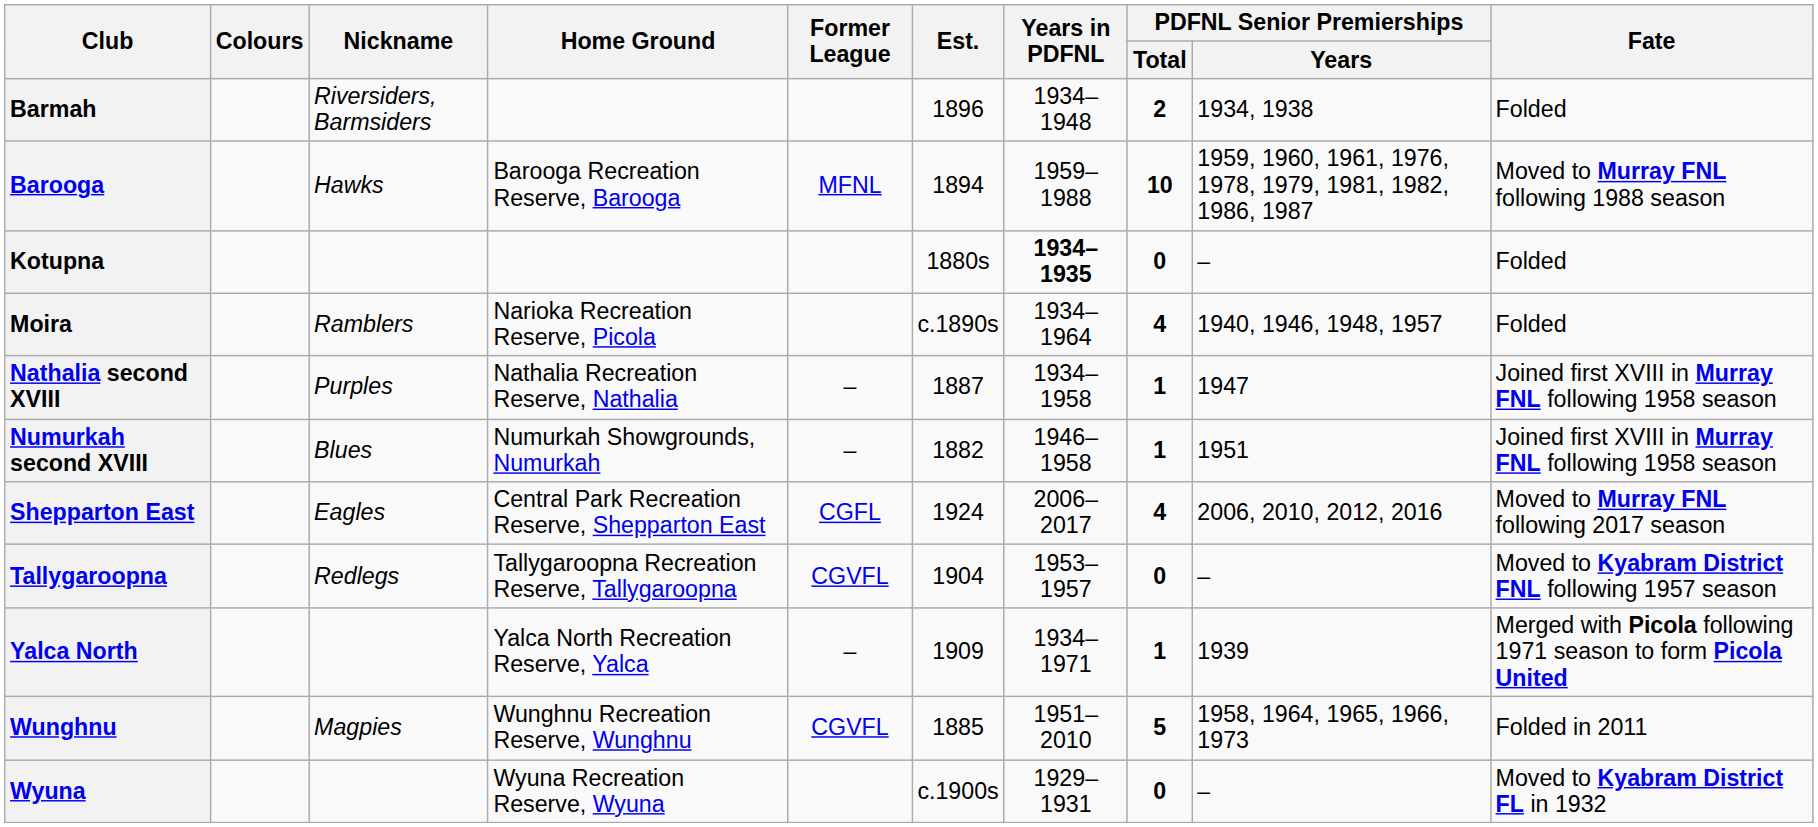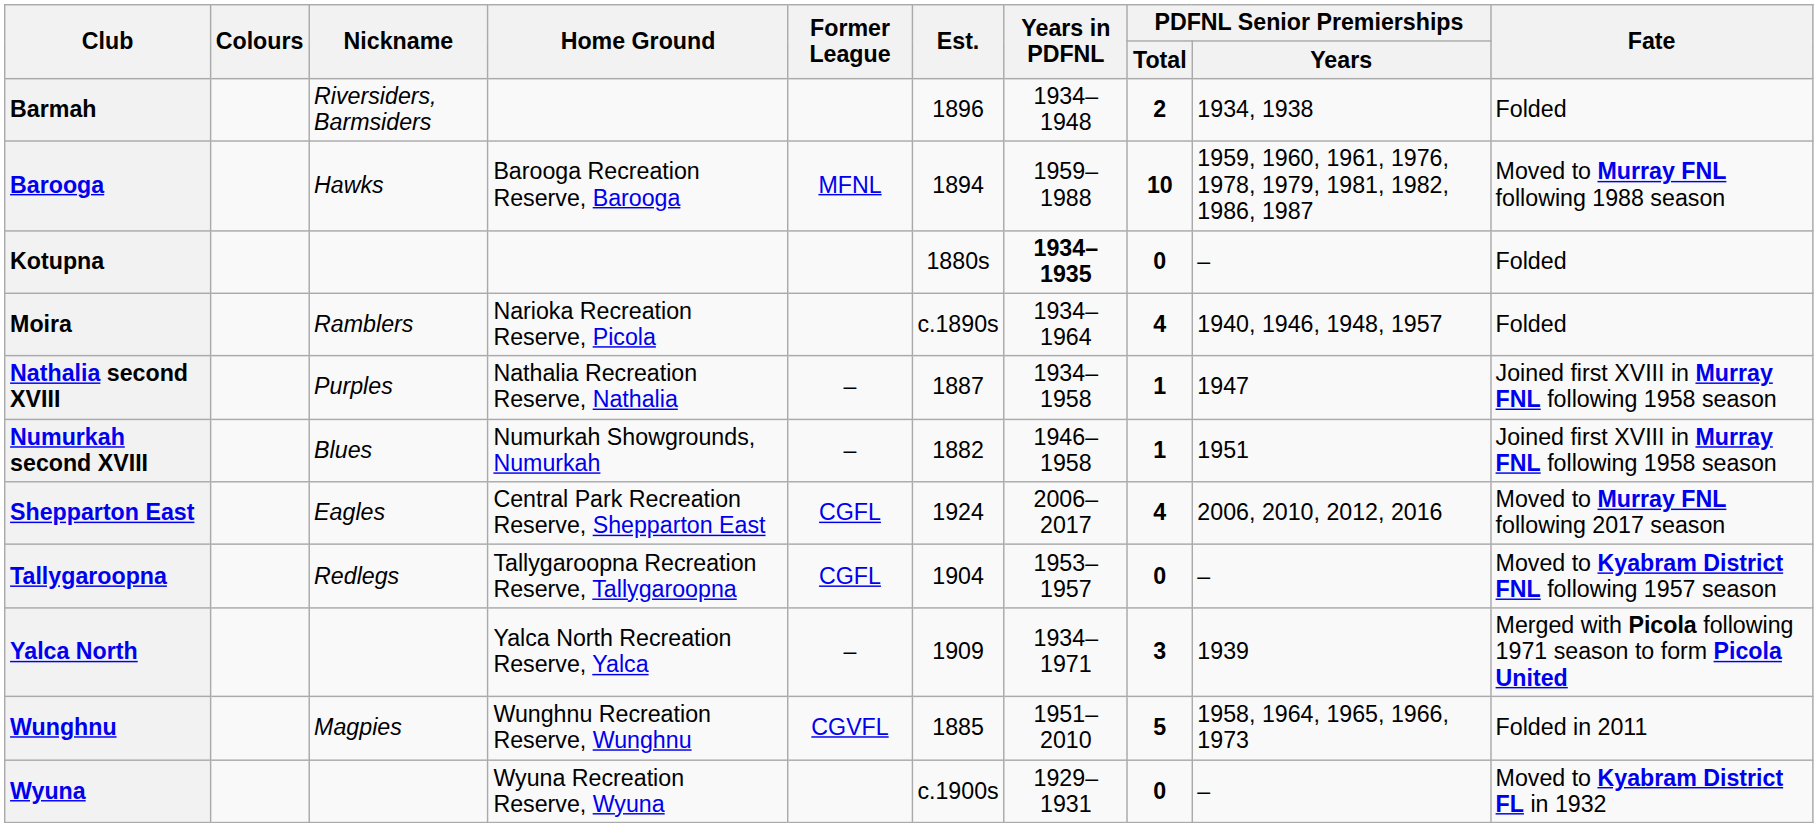 <table class="wikitable sortable">
 <tr>
 <th rowspan="2">Club</th>
 <th rowspan="2">Colours</th>
 <th rowspan="2">Nickname</th>
 <th rowspan="2">Home Ground</th>
 <th rowspan="2">Former League</th>
 <th rowspan="2">Est.</th>
 <th rowspan="2">Years in PDFNL</th>
 <th colspan="2">PDFNL Senior Premierships</th>
 <th rowspan="2">Fate</th>
 </tr>
 <tr>
 <th>Total</th>
 <th>Years</th>
 </tr>
 <tr>
 <th style="text-align:left">Barmah </th>
 <td></td>
 <td><em>Riversiders, Barmsiders</em></td>
 <td></td>
 <td align="center"></td>
 <td align="center">1896</td>
 <td align="center">1934–1948</td>
 <td align="center"><strong>2</strong></td>
 <td>1934, 1938</td>
 <td>Folded</td>
 </tr>
 <tr>
 <th style="text-align:left"><a href='#'>Barooga</a></th>
 <td></td>
 <td><em>Hawks</em></td>
 <td>Barooga Recreation Reserve, <a href='#'>Barooga</a></td>
 <td align="center"><a href='#'>MFNL</a></td>
 <td align="center">1894</td>
 <td align="center">1959–1988</td>
 <td align="center"><strong>10</strong></td>
 <td>1959, 1960, 1961, 1976, 1978, 1979, 1981, 1982, 1986, 1987</td>
 <td>Moved to <a href='#'><strong>Murray FNL</strong></a> following 1988 season</td>
 </tr>
 <tr>
 <th style="text-align:left">Kotupna</th>
 <td align="center"></td>
 <td></td>
 <td></td>
 <td align="center"></td>
 <td align="center">1880s</td>
 <td align="center"><strong>1934–1935</strong></td>
 <td align="center"><strong>0</strong></td>
 <td>–</td>
 <td>Folded</td>
 </tr>
 <tr>
 <th style="text-align:left">Moira </th>
 <td></td>
 <td><em>Ramblers</em></td>
 <td>Narioka Recreation Reserve, <a href='#'>Picola</a></td>
 <td align="center"></td>
 <td align="center">c.1890s</td>
 <td align="center">1934–1964</td>
 <td align="center"><strong>4</strong></td>
 <td>1940, 1946, 1948, 1957</td>
 <td>Folded</td>
 </tr>
 <tr>
 <th style="text-align:left"><a href='#'>Nathalia</a> second XVIII</th>
 <td></td>
 <td><em>Purples</em></td>
 <td>Nathalia Recreation Reserve, <a href='#'>Nathalia</a></td>
 <td align="center">–</td>
 <td align="center">1887</td>
 <td align="center">1934–1958</td>
 <td align="center"><strong>1</strong></td>
 <td>1947</td>
 <td>Joined first XVIII in <a href='#'><strong>Murray FNL</strong></a> following 1958 season</td>
 </tr>
 <tr>
 <th style="text-align:left"><a href='#'>Numurkah</a> second XVIII</th>
 <td></td>
 <td><em>Blues</em></td>
 <td>Numurkah Showgrounds, <a href='#'>Numurkah</a></td>
 <td align="center">–</td>
 <td align="center">1882</td>
 <td align="center">1946–1958</td>
 <td align="center"><strong>1</strong></td>
 <td>1951</td>
 <td>Joined first XVIII in <a href='#'><strong>Murray FNL</strong></a> following 1958 season</td>
 </tr>
 <tr>
 <th style="text-align:left"><a href='#'>Shepparton East</a></th>
 <td></td>
 <td><em>Eagles</em></td>
 <td>Central Park Recreation Reserve, <a href='#'>Shepparton East</a></td>
 <td align="center"><a href='#'>CGFL</a></td>
 <td align="center">1924</td>
 <td align="center">2006–2017</td>
 <td align="center"><strong>4</strong></td>
 <td>2006, 2010, 2012, 2016</td>
 <td>Moved to <a href='#'><strong>Murray FNL</strong></a> following 2017 season</td>
 </tr>
 <tr>
 <th style="text-align:left"><a href='#'>Tallygaroopna</a></th>
 <td></td>
 <td><em>Redlegs</em></td>
 <td>Tallygaroopna Recreation Reserve, <a href='#'>Tallygaroopna</a></td>
-<td align="center"><a href='#'>CGVFL</a></td>
+<td align="center"><a href='#'>CGFL</a></td>
 <td align="center">1904</td>
 <td align="center">1953–1957</td>
 <td align="center"><strong>0</strong></td>
 <td>–</td>
 <td>Moved to <a href='#'><strong>Kyabram District FNL</strong></a> following 1957 season</td>
 </tr>
 <tr>
 <th style="text-align:left"><a href='#'>Yalca North</a></th>
 <td align="center"></td>
 <td></td>
 <td>Yalca North Recreation Reserve, <a href='#'>Yalca</a></td>
 <td align="center">–</td>
 <td align="center">1909</td>
 <td align="center">1934–1971</td>
-<td align="center"><strong>1</strong></td>
+<td align="center"><strong>3</strong></td>
 <td>1939</td>
 <td>Merged with <strong>Picola</strong> following 1971 season to form <a href='#'><strong>Picola United</strong></a></td>
 </tr>
 <tr>
 <th style="text-align:left"><a href='#'>Wunghnu</a></th>
 <td></td>
 <td><em>Magpies</em></td>
 <td>Wunghnu Recreation Reserve, <a href='#'>Wunghnu</a></td>
 <td align="center"><a href='#'>CGVFL</a></td>
 <td align="center">1885</td>
 <td align="center">1951–2010</td>
 <td align="center"><strong>5</strong></td>
 <td>1958, 1964, 1965, 1966, 1973</td>
 <td>Folded in 2011</td>
 </tr>
 <tr>
 <th style="text-align:left"><a href='#'>Wyuna</a></th>
 <td align="center"></td>
 <td></td>
 <td>Wyuna Recreation Reserve, <a href='#'>Wyuna</a></td>
 <td align="center"></td>
 <td align="center">c.1900s</td>
 <td align="center">1929–1931</td>
 <td align="center"><strong>0</strong></td>
 <td>–</td>
 <td>Moved to <a href='#'><strong>Kyabram District FL</strong></a> in 1932</td>
 </tr>
 </table>
